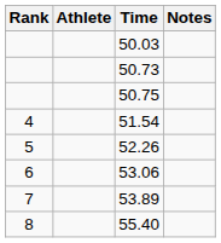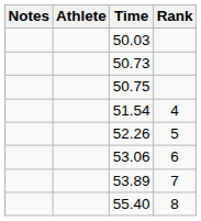 <table class="wikitable sortable" style="text-align:center">
 <tr>
-<th>Rank</th>
+<th>Notes</th>
 <th>Athlete</th>
 <th>Time</th>
-<th>Notes</th>
+<th>Rank</th>
 </tr>
 <tr>
 <td></td>
 <td align=left></td>
 <td>50.03</td>
 <td></td>
 </tr>
 <tr>
 <td></td>
 <td align=left></td>
 <td>50.73</td>
 <td></td>
 </tr>
 <tr>
 <td></td>
 <td align=left></td>
 <td>50.75</td>
 <td></td>
 </tr>
 <tr>
-<td>4</td>
+<td></td>
 <td align=left></td>
 <td>51.54</td>
-<td></td>
+<td>4</td>
 </tr>
 <tr>
-<td>5</td>
+<td></td>
 <td align=left></td>
 <td>52.26</td>
-<td></td>
+<td>5</td>
 </tr>
 <tr>
-<td>6</td>
+<td></td>
 <td align=left></td>
 <td>53.06</td>
-<td></td>
+<td>6</td>
 </tr>
 <tr>
-<td>7</td>
+<td></td>
 <td align=left></td>
 <td>53.89</td>
-<td></td>
+<td>7</td>
 </tr>
 <tr>
-<td>8</td>
+<td></td>
 <td align=left></td>
 <td>55.40</td>
-<td></td>
+<td>8</td>
 </tr>
 </table>
